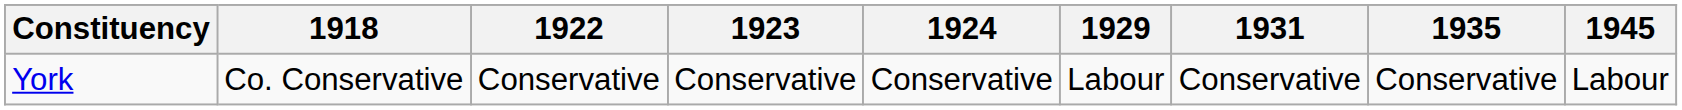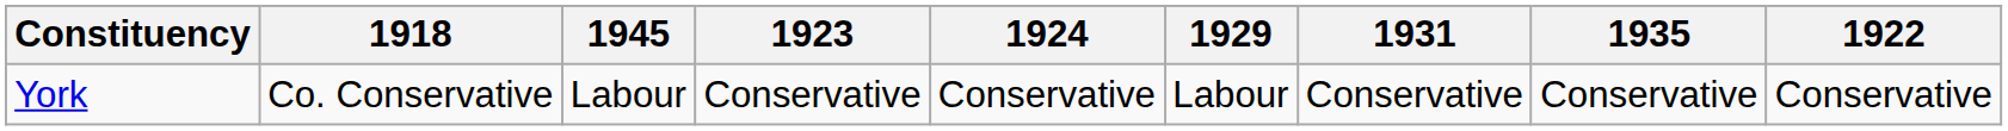 <table class="wikitable sortable">
 <tr>
 <th>Constituency</th>
 <th>1918</th>
-<th>1922</th>
+<th>1945</th>
 <th>1923</th>
 <th>1924</th>
 <th>1929</th>
 <th>1931</th>
 <th>1935</th>
-<th>1945</th>
+<th>1922</th>
 </tr>
 <tr>
 <td><a href='#'>York</a></td>
 <td bgcolor=>Co. Conservative</td>
-<td bgcolor=>Conservative</td>
+<td bgcolor=>Labour</td>
 <td bgcolor=>Conservative</td>
 <td bgcolor=>Conservative</td>
 <td bgcolor=>Labour</td>
 <td bgcolor=>Conservative</td>
 <td bgcolor=>Conservative</td>
-<td bgcolor=>Labour</td>
+<td bgcolor=>Conservative</td>
 </tr>
 </table>
